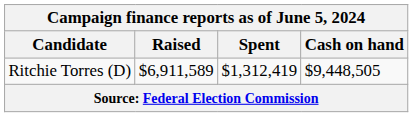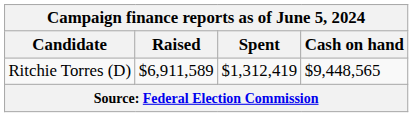 <table class="wikitable sortable">
 <tr>
 <th colspan=4>Campaign finance reports as of June 5, 2024</th>
 </tr>
 <tr style="text-align:center;">
 <th>Candidate</th>
 <th>Raised</th>
 <th>Spent</th>
 <th>Cash on hand</th>
 </tr>
 <tr>
 <td>Ritchie Torres (D)</td>
 <td>$6,911,589</td>
 <td>$1,312,419</td>
-<td>$9,448,505</td>
+<td>$9,448,565</td>
 </tr>
 <tr>
 <th colspan="4"><small>Source: <a href='#'>Federal Election Commission</a></small></th>
 </tr>
 </table>
